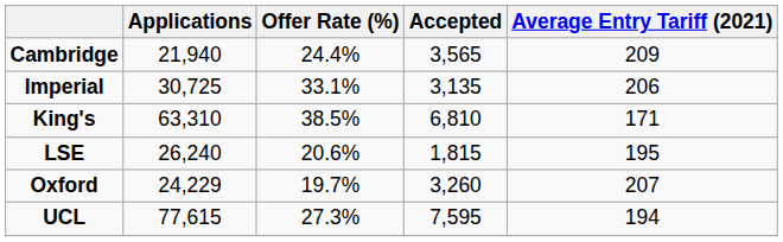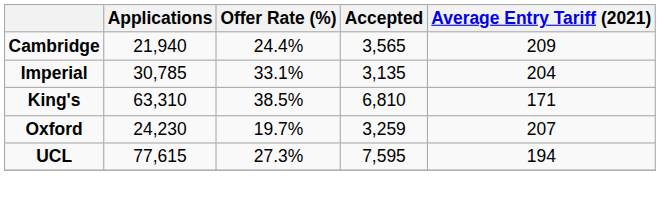 <table class="wikitable sortable" style="text-align:center;">
 <tr>
 <th></th>
 <th>Applications</th>
 <th>Offer Rate (%)</th>
 <th>Accepted</th>
 <th><a href='#'>Average Entry Tariff</a> (2021)</th>
 </tr>
 <tr>
 <td><strong>Cambridge</strong></td>
 <td>21,940</td>
 <td>24.4%</td>
 <td>3,565</td>
 <td>209</td>
 </tr>
 <tr>
 <td><strong>Imperial</strong></td>
-<td>30,725</td>
+<td>30,785</td>
 <td>33.1%</td>
 <td>3,135</td>
-<td>206</td>
+<td>204</td>
 </tr>
 <tr>
 <td><strong>King's</strong></td>
 <td>63,310</td>
 <td>38.5%</td>
 <td>6,810</td>
 <td>171</td>
 </tr>
 <tr>
-<td><strong>LSE</strong></td>
-<td>26,240</td>
-<td>20.6%</td>
-<td>1,815</td>
-<td>195</td>
-</tr>
-<tr>
 <td><strong>Oxford</strong></td>
-<td>24,229</td>
+<td>24,230</td>
 <td>19.7%</td>
-<td>3,260</td>
+<td>3,259</td>
 <td>207</td>
 </tr>
 <tr>
 <td><strong>UCL</strong></td>
 <td>77,615</td>
 <td>27.3%</td>
 <td>7,595</td>
 <td>194</td>
 </tr>
 <tr>
 </tr>
 </table>
